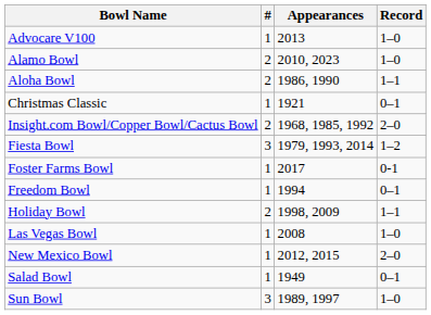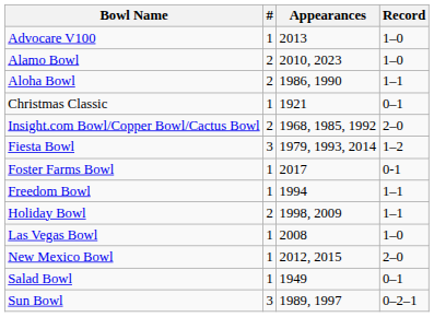 <table class="wikitable sortable">
 <tr>
 <th>Bowl Name</th>
 <th>#</th>
 <th>Appearances</th>
 <th>Record</th>
 </tr>
 <tr>
 <td><a href='#'>Advocare V100</a></td>
 <td>1</td>
 <td>2013</td>
 <td>1–0</td>
 </tr>
 <tr>
 <td><a href='#'>Alamo Bowl</a></td>
 <td>2</td>
 <td>2010, 2023</td>
 <td>1–0</td>
 </tr>
 <tr>
 <td><a href='#'>Aloha Bowl</a></td>
 <td>2</td>
 <td>1986, 1990</td>
 <td>1–1</td>
 </tr>
 <tr>
 <td>Christmas Classic</td>
 <td>1</td>
 <td>1921</td>
 <td>0–1</td>
 </tr>
 <tr>
 <td><a href='#'>Insight.com Bowl/Copper Bowl/Cactus Bowl</a></td>
 <td>2</td>
 <td>1968, 1985, 1992</td>
 <td>2–0</td>
 </tr>
 <tr>
 <td><a href='#'>Fiesta Bowl</a></td>
 <td>3</td>
 <td>1979, 1993, 2014</td>
 <td>1–2</td>
 </tr>
 <tr>
 <td><a href='#'>Foster Farms Bowl</a></td>
 <td>1</td>
 <td>2017</td>
 <td>0-1</td>
 </tr>
 <tr>
 <td><a href='#'>Freedom Bowl</a></td>
 <td>1</td>
 <td>1994</td>
-<td>0–1</td>
+<td>1–1</td>
 </tr>
 <tr>
 <td><a href='#'>Holiday Bowl</a></td>
 <td>2</td>
 <td>1998, 2009</td>
 <td>1–1</td>
 </tr>
 <tr>
 <td><a href='#'>Las Vegas Bowl</a></td>
 <td>1</td>
 <td>2008</td>
 <td>1–0</td>
 </tr>
 <tr>
 <td><a href='#'>New Mexico Bowl</a></td>
 <td>1</td>
 <td>2012, 2015</td>
 <td>2–0</td>
 </tr>
 <tr>
 <td><a href='#'>Salad Bowl</a></td>
 <td>1</td>
 <td>1949</td>
 <td>0–1</td>
 </tr>
 <tr>
 <td><a href='#'>Sun Bowl</a></td>
 <td>3</td>
 <td>1989, 1997</td>
-<td>1–0</td>
+<td>0–2–1</td>
 </tr>
 </table>
